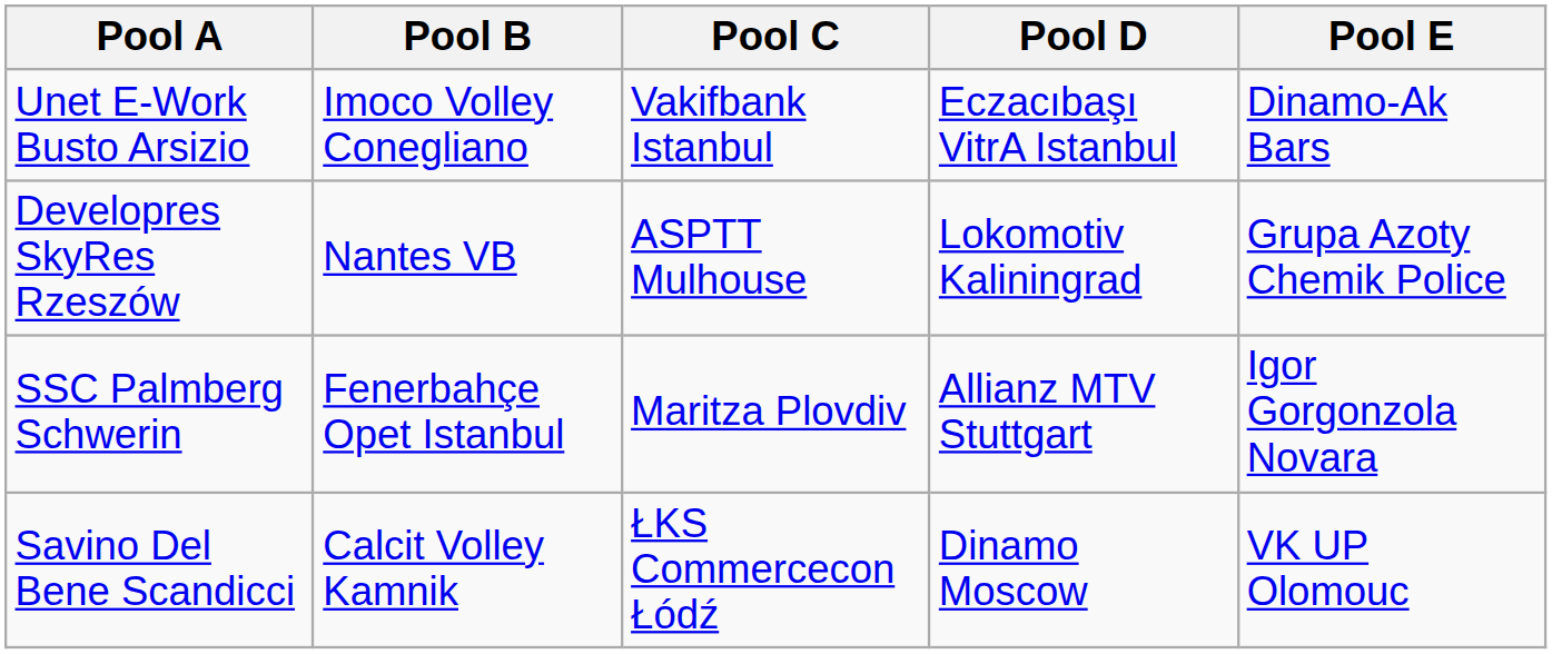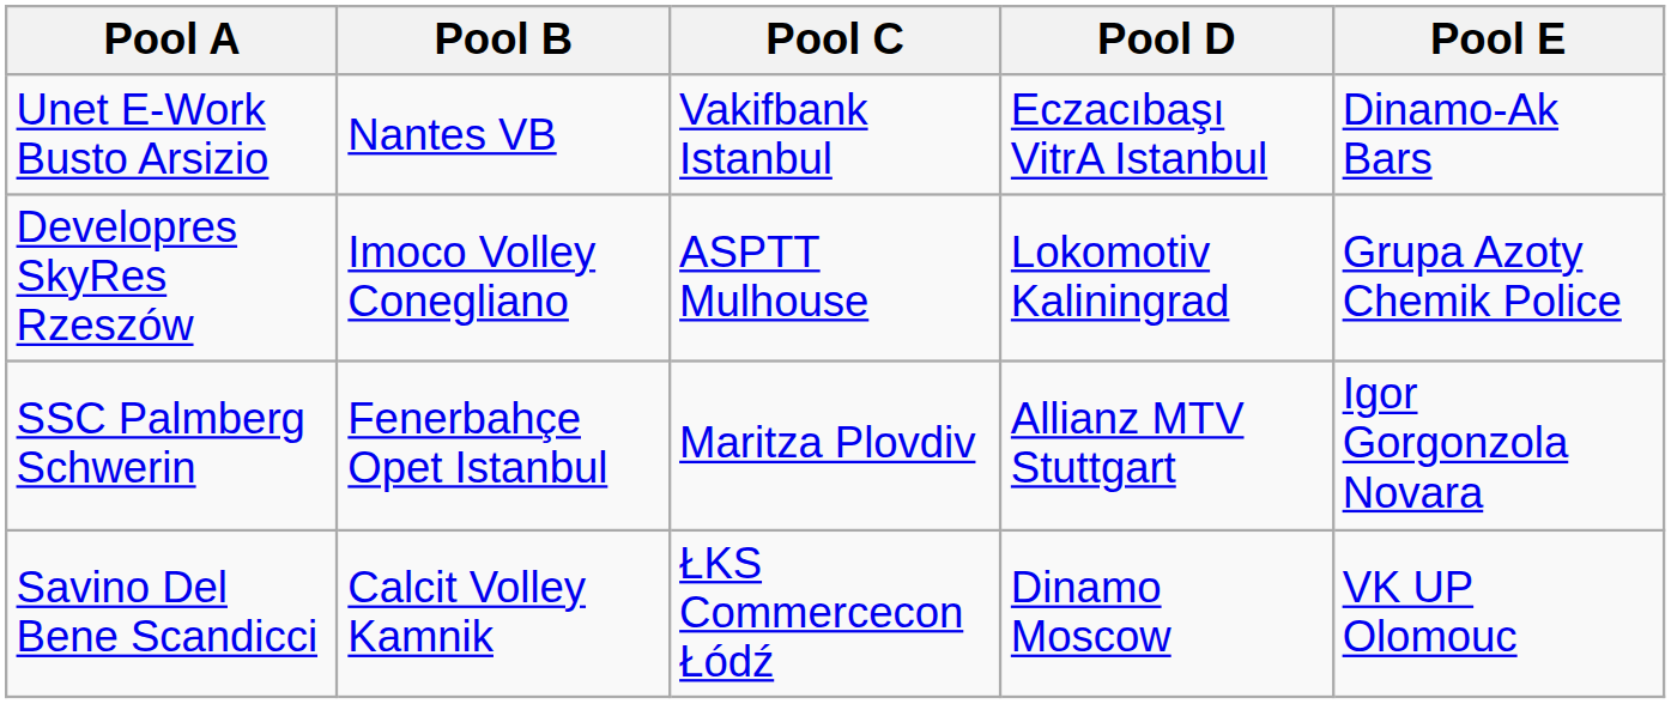 <table class="wikitable">
 <tr>
 <th width=20%>Pool A</th>
 <th width=20%>Pool B</th>
 <th width=20%>Pool C</th>
 <th width=20%>Pool D</th>
 <th width=20%>Pool E</th>
 </tr>
 <tr>
 <td> <a href='#'>Unet E-Work Busto Arsizio</a></td>
-<td> <a href='#'>Imoco Volley Conegliano</a></td>
+<td> <a href='#'>Nantes VB</a></td>
 <td> <a href='#'>Vakifbank Istanbul</a></td>
 <td> <a href='#'>Eczacıbaşı VitrA Istanbul</a></td>
 <td> <a href='#'>Dinamo-Ak Bars</a></td>
 </tr>
 <tr>
 <td> <a href='#'>Developres SkyRes Rzeszów</a></td>
-<td> <a href='#'>Nantes VB</a></td>
+<td> <a href='#'>Imoco Volley Conegliano</a></td>
 <td> <a href='#'>ASPTT Mulhouse</a></td>
 <td> <a href='#'>Lokomotiv Kaliningrad</a></td>
 <td> <a href='#'>Grupa Azoty Chemik Police</a></td>
 </tr>
 <tr>
 <td> <a href='#'>SSC Palmberg Schwerin</a></td>
 <td> <a href='#'>Fenerbahçe Opet Istanbul</a></td>
 <td> <a href='#'>Maritza Plovdiv</a></td>
 <td> <a href='#'>Allianz MTV Stuttgart</a></td>
 <td> <a href='#'>Igor Gorgonzola Novara</a></td>
 </tr>
 <tr>
 <td> <a href='#'>Savino Del Bene Scandicci</a><br></td>
 <td> <a href='#'>Calcit Volley Kamnik</a><br></td>
 <td> <a href='#'>ŁKS Commercecon Łódź</a><br></td>
 <td> <a href='#'>Dinamo Moscow</a><br></td>
 <td> <a href='#'>VK UP Olomouc</a></td>
 </tr>
 </table>
